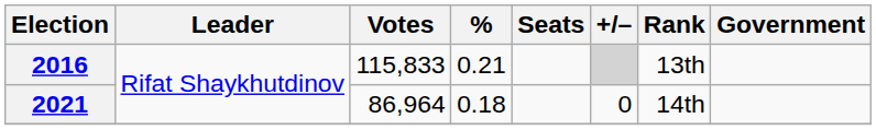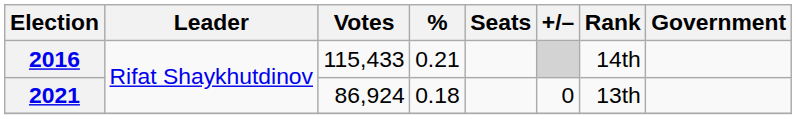 <table class=wikitable style=text-align:right>
 <tr>
 <th>Election</th>
 <th>Leader</th>
 <th>Votes</th>
 <th>%</th>
 <th>Seats</th>
 <th>+/–</th>
 <th>Rank</th>
 <th>Government</th>
 </tr>
 <tr>
 <th><a href='#'>2016</a></th>
 <td align=left rowspan=2><a href='#'>Rifat Shaykhutdinov</a></td>
-<td>115,833</td>
+<td>115,433</td>
 <td>0.21</td>
 <td></td>
 <td bgcolor=lightgrey></td>
-<td> 13th</td>
+<td> 14th</td>
 <td></td>
 </tr>
 <tr>
 <th><a href='#'>2021</a></th>
-<td>86,964</td>
+<td>86,924</td>
 <td>0.18</td>
 <td></td>
 <td> 0</td>
-<td> 14th</td>
+<td> 13th</td>
 <td></td>
 </tr>
 <tr>
 </tr>
 </table>
